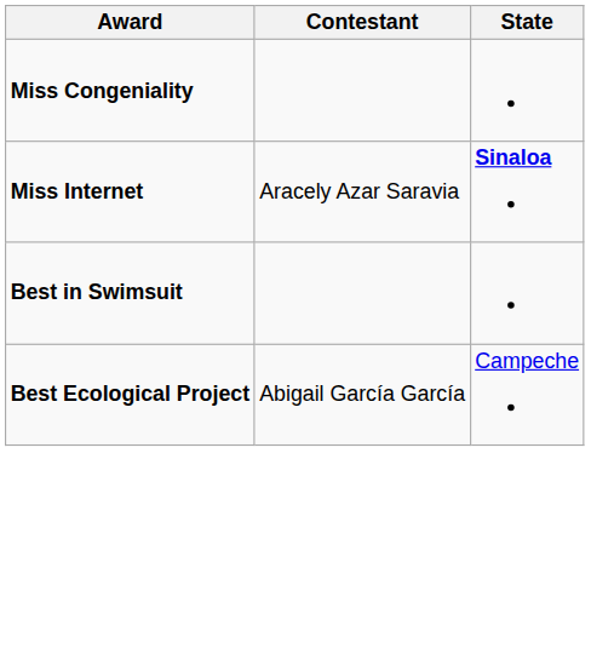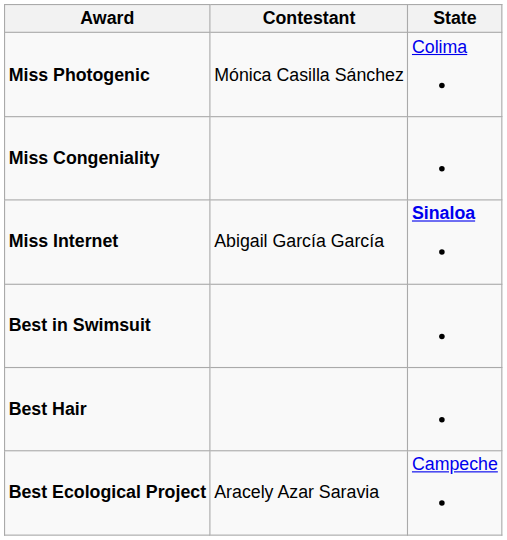 <table class="wikitable">
 <tr>
 <th>Award</th>
 <th>Contestant</th>
 <th>State</th>
+</tr>
+<tr>
+<td><strong>Miss Photogenic</strong></td>
+<td>Mónica Casilla Sánchez</td>
+<td><a href='#'>Colima</a><br><ul><li></li></ul></td>
 </tr>
 <tr>
 <td><strong>Miss Congeniality</strong></td>
 <td></td>
 <td><br><ul><li></li></ul></td>
 </tr>
 <tr>
 <td><strong>Miss Internet</strong></td>
-<td>Aracely Azar Saravia</td>
+<td>Abigail García García</td>
 <td><strong><a href='#'>Sinaloa</a><br><ul><li></li></ul></strong></td>
 </tr>
 <tr>
 <td><strong>Best in Swimsuit</strong></td>
 <td></td>
 <td><br><ul><li></li></ul></td>
 </tr>
 <tr>
+<td><strong>Best Hair</strong></td>
+<td></td>
+<td><br><ul><li></li></ul></td>
+</tr>
+<tr>
 <td><strong>Best Ecological Project</strong></td>
-<td>Abigail García García</td>
+<td>Aracely Azar Saravia</td>
 <td><a href='#'>Campeche</a><br><ul><li></li></ul></td>
 </tr>
 </table>
